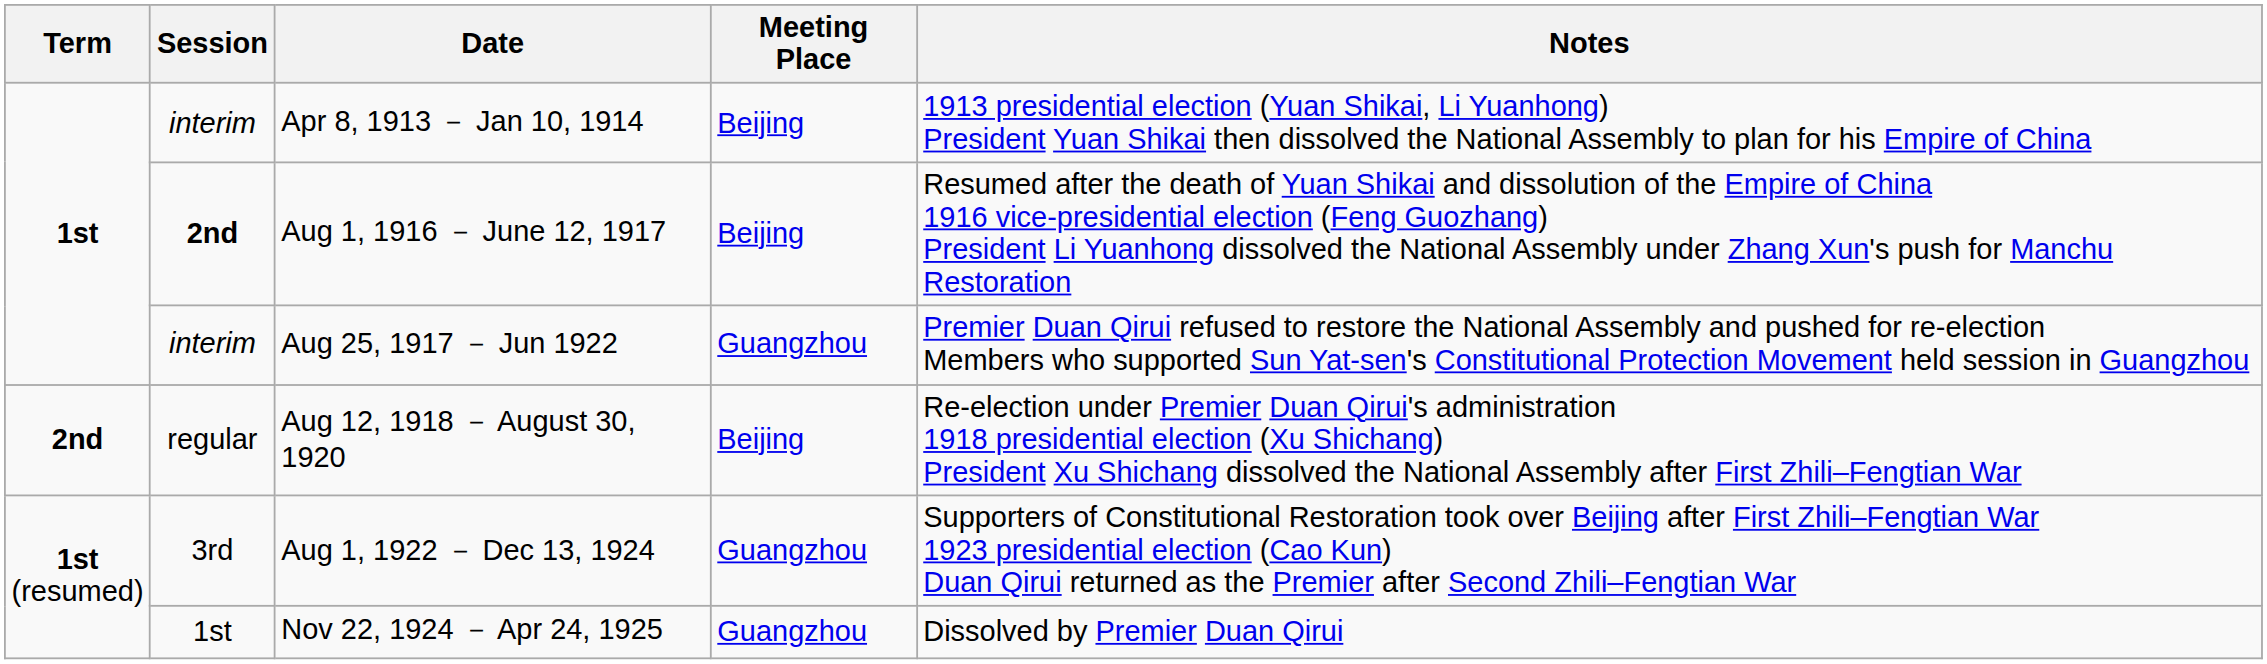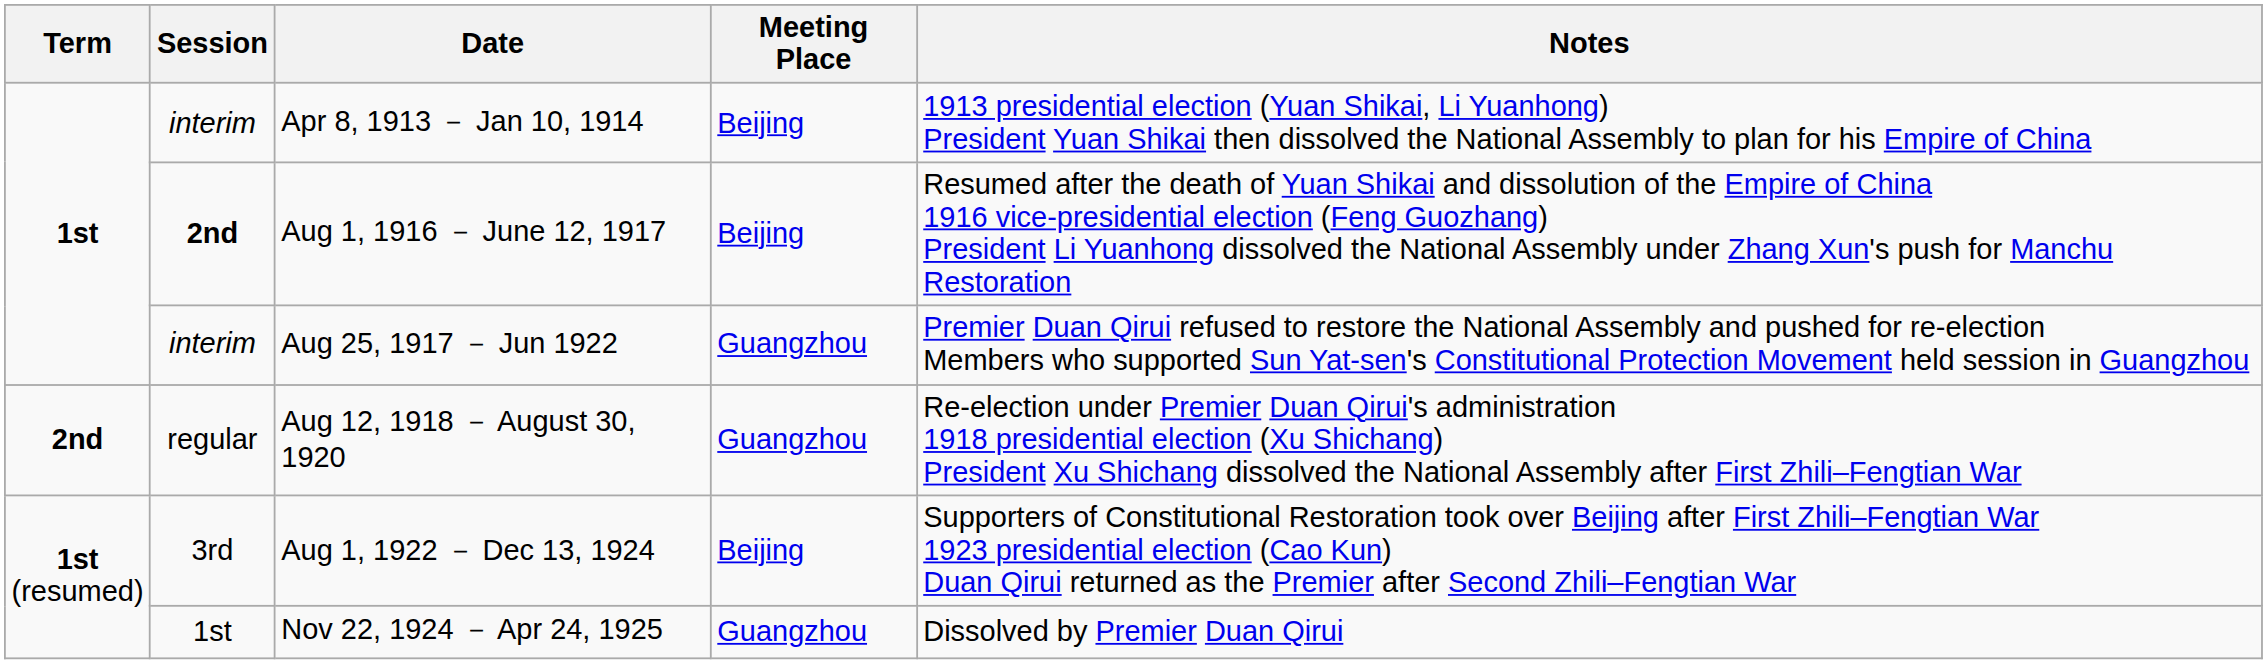 <table class=wikitable>
 <tr>
 <th>Term</th>
 <th>Session</th>
 <th>Date</th>
 <th>Meeting Place</th>
 <th>Notes</th>
 </tr>
 <tr>
 <td rowspan=3 align=center><strong>1st</strong></td>
 <td align=center><em>interim</em></td>
 <td>Apr 8, 1913 － Jan 10, 1914</td>
 <td><a href='#'>Beijing</a></td>
 <td><a href='#'>1913 presidential election</a> (<a href='#'>Yuan Shikai</a>, <a href='#'>Li Yuanhong</a>)<br><a href='#'>President</a> <a href='#'>Yuan Shikai</a> then dissolved the National Assembly to plan for his <a href='#'>Empire of China</a></td>
 </tr>
 <tr>
 <td align=center><strong>2nd</strong></td>
 <td>Aug 1, 1916 － June 12, 1917</td>
 <td><a href='#'>Beijing</a></td>
 <td>Resumed after the death of <a href='#'>Yuan Shikai</a> and dissolution of the <a href='#'>Empire of China</a><br><a href='#'>1916 vice-presidential election</a> (<a href='#'>Feng Guozhang</a>)<br><a href='#'>President</a> <a href='#'>Li Yuanhong</a> dissolved the National Assembly under <a href='#'>Zhang Xun</a>'s push for <a href='#'>Manchu Restoration</a></td>
 </tr>
 <tr>
 <td align=center><em>interim</em></td>
 <td>Aug 25, 1917 － Jun 1922</td>
 <td><a href='#'>Guangzhou</a></td>
 <td><a href='#'>Premier</a> <a href='#'>Duan Qirui</a> refused to restore the National Assembly and pushed for re-election<br>Members who supported <a href='#'>Sun Yat-sen</a>'s <a href='#'>Constitutional Protection Movement</a> held session in <a href='#'>Guangzhou</a></td>
 </tr>
 <tr>
 <td align=center><strong>2nd</strong></td>
 <td align=center>regular</td>
 <td>Aug 12, 1918 － August 30, 1920</td>
-<td><a href='#'>Beijing</a></td>
+<td><a href='#'>Guangzhou</a></td>
 <td>Re-election under <a href='#'>Premier</a> <a href='#'>Duan Qirui</a>'s administration<br><a href='#'>1918 presidential election</a> (<a href='#'>Xu Shichang</a>)<br><a href='#'>President</a> <a href='#'>Xu Shichang</a> dissolved the National Assembly after <a href='#'>First Zhili–Fengtian War</a></td>
 </tr>
 <tr>
 <td rowspan=2 align=center><strong>1st</strong><br>(resumed)</td>
 <td align=center>3rd</td>
 <td>Aug 1, 1922 － Dec 13, 1924</td>
-<td><a href='#'>Guangzhou</a></td>
+<td><a href='#'>Beijing</a></td>
 <td>Supporters of Constitutional Restoration took over <a href='#'>Beijing</a> after <a href='#'>First Zhili–Fengtian War</a><br><a href='#'>1923 presidential election</a> (<a href='#'>Cao Kun</a>)<br><a href='#'>Duan Qirui</a> returned as the <a href='#'>Premier</a> after <a href='#'>Second Zhili–Fengtian War</a></td>
 </tr>
 <tr>
 <td align=center>1st</td>
 <td>Nov 22, 1924 － Apr 24, 1925</td>
 <td><a href='#'>Guangzhou</a></td>
 <td>Dissolved by <a href='#'>Premier</a> <a href='#'>Duan Qirui</a></td>
 </tr>
 </table>
